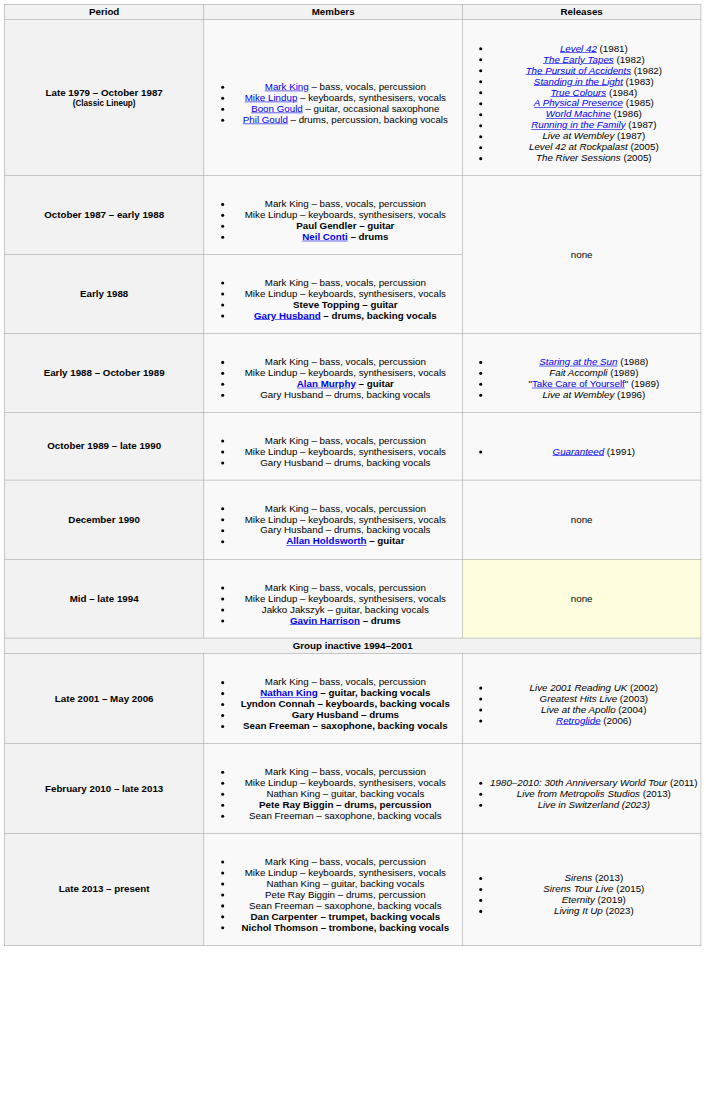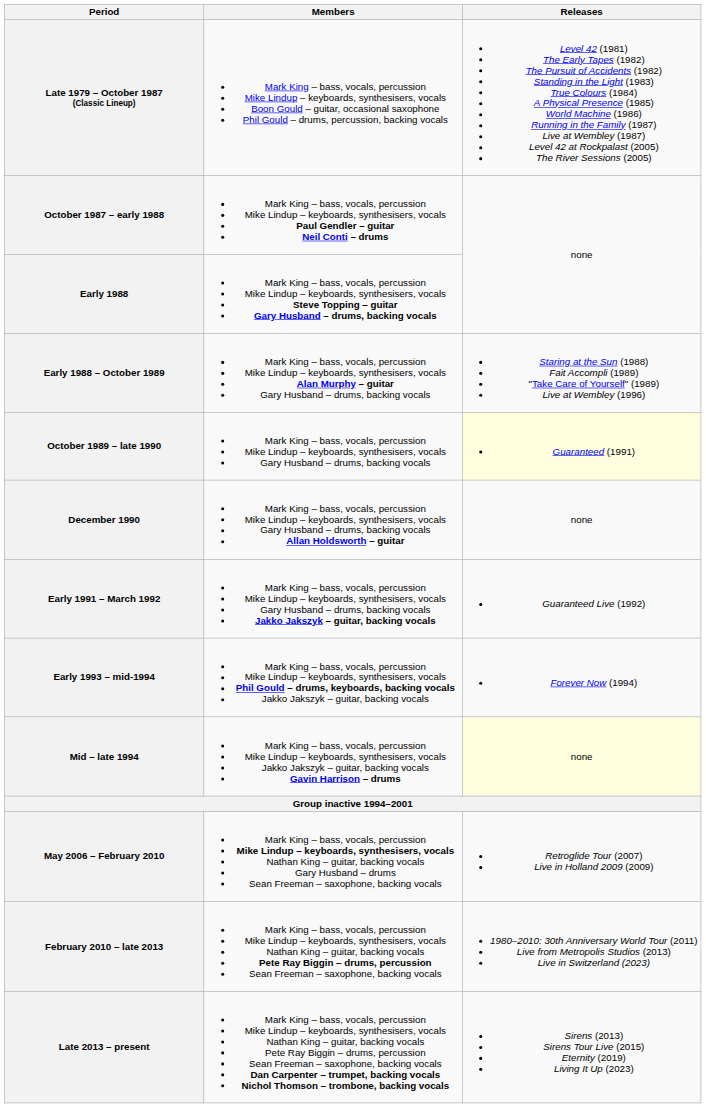 <table class="wikitable plainrowheaders" style="text-align: center;">
 <tr>
 <th scope="col" style="width: 20em;">Period</th>
 <th scope="col" style="width: 26em;">Members</th>
 <th scope="col" style="width: 24em;">Releases</th>
 </tr>
 <tr>
 <th scope="col">Late 1979 – October 1987<br><small>(Classic Lineup)</small></th>
 <td><br><ul><li><a href='#'>Mark King</a> – bass, vocals, percussion</li><li><a href='#'>Mike Lindup</a> – keyboards, synthesisers, vocals</li><li><a href='#'>Boon Gould</a> – guitar, occasional saxophone</li><li><a href='#'>Phil Gould</a> – drums, percussion, backing vocals</li></ul></td>
 <td><br><ul><li><em><a href='#'>Level 42</a></em> (1981)</li><li><em><a href='#'>The Early Tapes</a></em> (1982)</li><li><em><a href='#'>The Pursuit of Accidents</a></em> (1982)</li><li><em><a href='#'>Standing in the Light</a></em> (1983)</li><li><em><a href='#'>True Colours</a></em> (1984)</li><li><em><a href='#'>A Physical Presence</a></em> (1985)</li><li><em><a href='#'>World Machine</a></em> (1986)</li><li><em><a href='#'>Running in the Family</a></em> (1987)</li><li><em>Live at Wembley</em> (1987)</li><li><em>Level 42 at Rockpalast</em> (2005)</li><li><em>The River Sessions</em> (2005)</li></ul></td>
 </tr>
 <tr>
 <th scope="col">October 1987 – early 1988</th>
 <td><br><ul><li>Mark King – bass, vocals, percussion</li><li>Mike Lindup – keyboards, synthesisers, vocals</li><li><strong>Paul Gendler – guitar </strong></li><li><strong><a href='#'>Neil Conti</a> – drums </strong></li></ul></td>
 <td rowspan="2">none </td>
 </tr>
 <tr>
 <th scope="col">Early 1988</th>
 <td><br><ul><li>Mark King – bass, vocals, percussion</li><li>Mike Lindup – keyboards, synthesisers, vocals</li><li><strong>Steve Topping – guitar</strong></li><li><strong><a href='#'>Gary Husband</a> – drums, backing vocals</strong></li></ul></td>
 </tr>
 <tr>
 <th scope="col">Early 1988 – October 1989</th>
 <td><br><ul><li>Mark King – bass, vocals, percussion</li><li>Mike Lindup – keyboards, synthesisers, vocals</li><li><strong><a href='#'>Alan Murphy</a> – guitar</strong></li><li>Gary Husband – drums, backing vocals</li></ul></td>
 <td><br><ul><li><em><a href='#'>Staring at the Sun</a></em> (1988)</li><li><em>Fait Accompli</em> (1989)</li><li>"<a href='#'>Take Care of Yourself</a>" (1989)</li><li><em>Live at Wembley</em> (1996)</li></ul></td>
 </tr>
 <tr>
 <th scope="col">October 1989 – late 1990</th>
 <td><br><ul><li>Mark King – bass, vocals, percussion</li><li>Mike Lindup – keyboards, synthesisers, vocals</li><li>Gary Husband – drums, backing vocals</li></ul></td>
-<td><br><ul><li><em><a href='#'>Guaranteed</a></em> (1991)</li></ul></td>
+<td style="background: lightyellow;"><br><ul><li><em><a href='#'>Guaranteed</a></em> (1991)</li></ul></td>
 </tr>
 <tr>
 <th scope="col">December 1990</th>
 <td><br><ul><li>Mark King – bass, vocals, percussion</li><li>Mike Lindup – keyboards, synthesisers, vocals</li><li>Gary Husband – drums, backing vocals</li><li><strong><a href='#'>Allan Holdsworth</a> – guitar </strong></li></ul></td>
 <td>none </td>
+</tr>
+<tr>
+<th scope="col">Early 1991 – March 1992</th>
+<td><br><ul><li>Mark King – bass, vocals, percussion</li><li>Mike Lindup – keyboards, synthesisers, vocals</li><li>Gary Husband – drums, backing vocals</li><li><strong><a href='#'>Jakko Jakszyk</a> – guitar, backing vocals </strong></li></ul></td>
+<td><br><ul><li><em>Guaranteed Live</em> (1992)</li></ul></td>
+</tr>
+<tr>
+<th scope="col">Early 1993 – mid-1994</th>
+<td><br><ul><li>Mark King – bass, vocals, percussion</li><li>Mike Lindup – keyboards, synthesisers, vocals</li><li><strong><a href='#'>Phil Gould</a> – drums, keyboards, backing vocals</strong></li><li>Jakko Jakszyk – guitar, backing vocals </li></ul></td>
+<td><br><ul><li><em><a href='#'>Forever Now</a></em> (1994)</li></ul></td>
 </tr>
 <tr>
 <th scope="col">Mid – late 1994</th>
 <td><br><ul><li>Mark King – bass, vocals, percussion</li><li>Mike Lindup – keyboards, synthesisers, vocals</li><li>Jakko Jakszyk – guitar, backing vocals </li><li><strong><a href='#'>Gavin Harrison</a> – drums </strong></li></ul></td>
 <td style="background: lightyellow;">none </td>
 </tr>
 <tr>
 <th scope="col" colspan="3">Group inactive 1994–2001</th>
 </tr>
 <tr>
-<th scope="col">Late 2001 – May 2006</th>
-<td><br><ul><li>Mark King – bass, vocals, percussion</li><li><strong><a href='#'>Nathan King</a> – guitar, backing vocals</strong></li><li><strong>Lyndon Connah – keyboards, backing vocals</strong></li><li><strong>Gary Husband – drums</strong></li><li><strong>Sean Freeman – saxophone, backing vocals</strong></li></ul></td>
-<td><br><ul><li><em>Live 2001 Reading UK</em> (2002)</li><li><em>Greatest Hits Live</em> (2003)</li><li><em>Live at the Apollo</em> (2004)</li><li><em><a href='#'>Retroglide</a></em> (2006)</li></ul></td>
+<th scope="col">May 2006 – February 2010</th>
+<td><br><ul><li>Mark King – bass, vocals, percussion</li><li><strong>Mike Lindup – keyboards, synthesisers, vocals</strong></li><li>Nathan King – guitar, backing vocals</li><li>Gary Husband – drums</li><li>Sean Freeman – saxophone, backing vocals</li></ul></td>
+<td><br><ul><li><em>Retroglide Tour</em> (2007)</li><li><em>Live in Holland 2009</em> (2009)</li></ul></td>
 </tr>
 <tr>
 <th scope="col">February 2010 – late 2013</th>
 <td><br><ul><li>Mark King – bass, vocals, percussion</li><li>Mike Lindup – keyboards, synthesisers, vocals</li><li>Nathan King – guitar, backing vocals</li><li><strong>Pete Ray Biggin – drums, percussion</strong></li><li>Sean Freeman – saxophone, backing vocals</li></ul></td>
 <td><br><ul><li><em>1980–2010: 30th Anniversary World Tour</em> (2011)</li><li><em>Live from Metropolis Studios</em> (2013)</li><li><em>Live in Switzerland (2023)</em></li></ul></td>
 </tr>
 <tr>
 <th scope="col">Late 2013 – present</th>
 <td><br><ul><li>Mark King – bass, vocals, percussion</li><li>Mike Lindup – keyboards, synthesisers, vocals</li><li>Nathan King – guitar, backing vocals</li><li>Pete Ray Biggin – drums, percussion</li><li>Sean Freeman – saxophone, backing vocals</li><li><strong>Dan Carpenter – trumpet, backing vocals</strong></li><li><strong>Nichol Thomson – trombone, backing vocals</strong></li></ul></td>
 <td><br><ul><li><em>Sirens</em> (2013)</li><li><em>Sirens Tour Live</em> (2015)</li><li><em>Eternity</em> (2019)</li><li><em>Living It Up</em> (2023)</li></ul></td>
 </tr>
 </table>
